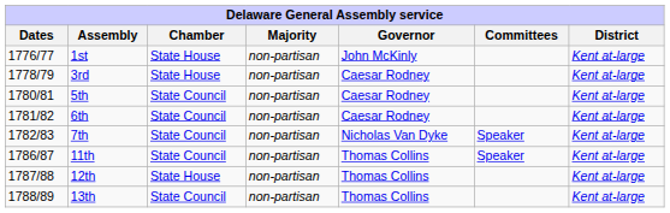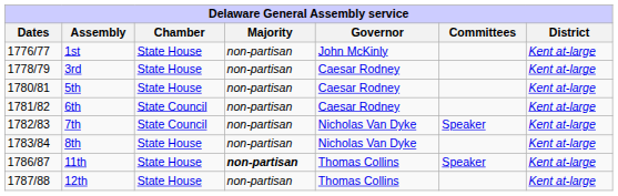 <table class=wikitable style="width: 94%" style="text-align: center;" align="center">
 <tr bgcolor=#cccccc>
 <th colspan=7 style="background: #ccccff;">Delaware General Assembly service</th>
 </tr>
 <tr>
 <th><strong>Dates</strong></th>
 <th><strong>Assembly</strong></th>
 <th><strong>Chamber</strong></th>
 <th><strong>Majority</strong></th>
 <th><strong>Governor</strong></th>
 <th><strong>Committees</strong></th>
 <th><strong>District</strong></th>
 </tr>
 <tr>
 <td>1776/77</td>
 <td><a href='#'>1st</a></td>
 <td><a href='#'>State House</a></td>
 <td><em>non-partisan</em></td>
 <td><a href='#'>John McKinly</a></td>
 <td></td>
 <td><a href='#'><em>Kent at-large</em></a></td>
 </tr>
 <tr>
 <td>1778/79</td>
 <td><a href='#'>3rd</a></td>
 <td><a href='#'>State House</a></td>
 <td><em>non-partisan</em></td>
 <td><a href='#'>Caesar Rodney</a></td>
 <td></td>
 <td><a href='#'><em>Kent at-large</em></a></td>
 </tr>
 <tr>
 <td>1780/81</td>
 <td><a href='#'>5th</a></td>
-<td><a href='#'>State Council</a></td>
+<td><a href='#'>State House</a></td>
 <td><em>non-partisan</em></td>
 <td><a href='#'>Caesar Rodney</a></td>
 <td></td>
 <td><a href='#'><em>Kent at-large</em></a></td>
 </tr>
 <tr>
 <td>1781/82</td>
 <td><a href='#'>6th</a></td>
 <td><a href='#'>State Council</a></td>
 <td><em>non-partisan</em></td>
 <td><a href='#'>Caesar Rodney</a></td>
 <td></td>
 <td><a href='#'><em>Kent at-large</em></a></td>
 </tr>
 <tr>
 <td>1782/83</td>
 <td><a href='#'>7th</a></td>
 <td><a href='#'>State Council</a></td>
 <td><em>non-partisan</em></td>
 <td><a href='#'>Nicholas Van Dyke</a></td>
 <td><a href='#'>Speaker</a></td>
 <td><a href='#'><em>Kent at-large</em></a></td>
 </tr>
 <tr>
+<td>1783/84</td>
+<td><a href='#'>8th</a></td>
+<td><a href='#'>State House</a></td>
+<td><em>non-partisan</em></td>
+<td><a href='#'>Nicholas Van Dyke</a></td>
+<td></td>
+<td><a href='#'><em>Kent at-large</em></a></td>
+</tr>
+<tr>
 <td>1786/87</td>
 <td><a href='#'>11th</a></td>
-<td><a href='#'>State Council</a></td>
-<td><em>non-partisan</em></td>
+<td><a href='#'>State House</a></td>
+<td><strong><em>non-partisan</em></strong></td>
 <td><a href='#'>Thomas Collins</a></td>
 <td><a href='#'>Speaker</a></td>
 <td><a href='#'><em>Kent at-large</em></a></td>
 </tr>
 <tr>
 <td>1787/88</td>
 <td><a href='#'>12th</a></td>
 <td><a href='#'>State House</a></td>
 <td><em>non-partisan</em></td>
 <td><a href='#'>Thomas Collins</a></td>
 <td></td>
 <td><a href='#'><em>Kent at-large</em></a></td>
 </tr>
-<tr>
-<td>1788/89</td>
-<td><a href='#'>13th</a></td>
-<td><a href='#'>State Council</a></td>
-<td><em>non-partisan</em></td>
-<td><a href='#'>Thomas Collins</a></td>
-<td></td>
-<td><a href='#'><em>Kent at-large</em></a></td>
-</tr>
 </table>
